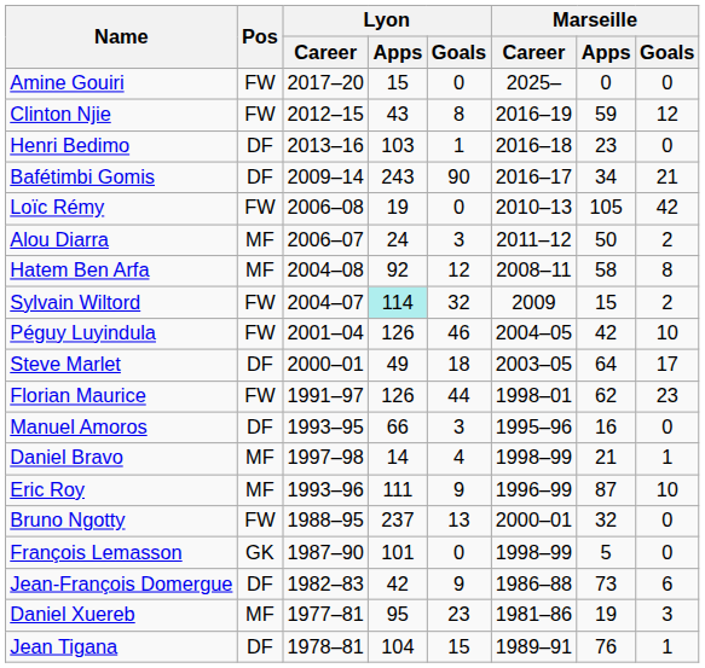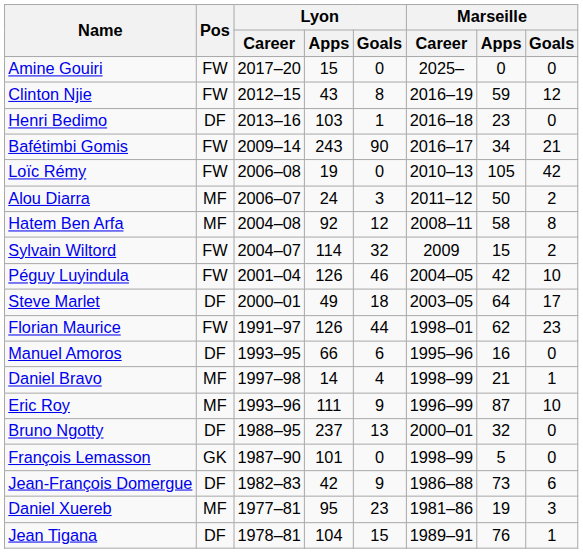 <table class="wikitable" style="text-align: center">
 <tr>
 <th rowspan=2>Name</th>
 <th rowspan=2>Pos</th>
 <th colspan=3>Lyon</th>
 <th colspan=3>Marseille</th>
 </tr>
 <tr>
 <th>Career</th>
 <th>Apps</th>
 <th>Goals</th>
 <th>Career</th>
 <th>Apps</th>
 <th>Goals</th>
 </tr>
 <tr>
 <td align=left> <a href='#'>Amine Gouiri</a></td>
 <td>FW</td>
 <td>2017–20</td>
 <td>15</td>
 <td>0</td>
 <td>2025–</td>
 <td>0</td>
 <td>0</td>
 </tr>
 <tr>
 <td align=left> <a href='#'>Clinton Njie</a></td>
 <td>FW</td>
 <td>2012–15</td>
 <td>43</td>
 <td>8</td>
 <td>2016–19</td>
 <td>59</td>
 <td>12</td>
 </tr>
 <tr>
 <td align=left> <a href='#'>Henri Bedimo</a></td>
 <td>DF</td>
 <td>2013–16</td>
 <td>103</td>
 <td>1</td>
 <td>2016–18</td>
 <td>23</td>
 <td>0</td>
 </tr>
 <tr>
 <td align=left> <a href='#'>Bafétimbi Gomis</a></td>
-<td>DF</td>
+<td>FW</td>
 <td>2009–14</td>
 <td>243</td>
 <td>90</td>
 <td>2016–17</td>
 <td>34</td>
 <td>21</td>
 </tr>
 <tr>
 <td align=left> <a href='#'>Loïc Rémy</a></td>
 <td>FW</td>
 <td>2006–08</td>
 <td>19</td>
 <td>0</td>
 <td>2010–13</td>
 <td>105</td>
 <td>42</td>
 </tr>
 <tr>
 <td align=left> <a href='#'>Alou Diarra</a></td>
 <td>MF</td>
 <td>2006–07</td>
 <td>24</td>
 <td>3</td>
 <td>2011–12</td>
 <td>50</td>
 <td>2</td>
 </tr>
 <tr>
 <td align=left> <a href='#'>Hatem Ben Arfa</a></td>
 <td>MF</td>
 <td>2004–08</td>
 <td>92</td>
 <td>12</td>
 <td>2008–11</td>
 <td>58</td>
 <td>8</td>
 </tr>
 <tr>
 <td align=left> <a href='#'>Sylvain Wiltord</a></td>
 <td>FW</td>
 <td>2004–07</td>
-<td style="background: paleturquoise;">114</td>
+<td>114</td>
 <td>32</td>
 <td>2009</td>
 <td>15</td>
 <td>2</td>
 </tr>
 <tr>
 <td align=left> <a href='#'>Péguy Luyindula</a></td>
 <td>FW</td>
 <td>2001–04</td>
 <td>126</td>
 <td>46</td>
 <td>2004–05</td>
 <td>42</td>
 <td>10</td>
 </tr>
 <tr>
 <td align=left> <a href='#'>Steve Marlet</a></td>
 <td>DF</td>
 <td>2000–01</td>
 <td>49</td>
 <td>18</td>
 <td>2003–05</td>
 <td>64</td>
 <td>17</td>
 </tr>
 <tr>
 <td align=left> <a href='#'>Florian Maurice</a></td>
 <td>FW</td>
 <td>1991–97</td>
 <td>126</td>
 <td>44</td>
 <td>1998–01</td>
 <td>62</td>
 <td>23</td>
 </tr>
 <tr>
 <td align=left> <a href='#'>Manuel Amoros</a></td>
 <td>DF</td>
 <td>1993–95</td>
 <td>66</td>
-<td>3</td>
+<td>6</td>
 <td>1995–96</td>
 <td>16</td>
 <td>0</td>
 </tr>
 <tr>
 <td align=left> <a href='#'>Daniel Bravo</a></td>
 <td>MF</td>
 <td>1997–98</td>
 <td>14</td>
 <td>4</td>
 <td>1998–99</td>
 <td>21</td>
 <td>1</td>
 </tr>
 <tr>
 <td align=left> <a href='#'>Eric Roy</a></td>
 <td>MF</td>
 <td>1993–96</td>
 <td>111</td>
 <td>9</td>
 <td>1996–99</td>
 <td>87</td>
 <td>10</td>
 </tr>
 <tr>
 <td align=left> <a href='#'>Bruno Ngotty</a></td>
-<td>FW</td>
+<td>DF</td>
 <td>1988–95</td>
 <td>237</td>
 <td>13</td>
 <td>2000–01</td>
 <td>32</td>
 <td>0</td>
 </tr>
 <tr>
 <td align=left> <a href='#'>François Lemasson</a></td>
 <td>GK</td>
 <td>1987–90</td>
 <td>101</td>
 <td>0</td>
 <td>1998–99</td>
 <td>5</td>
 <td>0</td>
 </tr>
 <tr>
 <td align=left> <a href='#'>Jean-François Domergue</a></td>
 <td>DF</td>
 <td>1982–83</td>
 <td>42</td>
 <td>9</td>
 <td>1986–88</td>
 <td>73</td>
 <td>6</td>
 </tr>
 <tr>
 <td align=left> <a href='#'>Daniel Xuereb</a></td>
 <td>MF</td>
 <td>1977–81</td>
 <td>95</td>
 <td>23</td>
 <td>1981–86</td>
 <td>19</td>
 <td>3</td>
 </tr>
 <tr>
 <td align=left> <a href='#'>Jean Tigana</a></td>
 <td>DF</td>
 <td>1978–81</td>
 <td>104</td>
 <td>15</td>
 <td>1989–91</td>
 <td>76</td>
 <td>1</td>
 </tr>
 </table>
